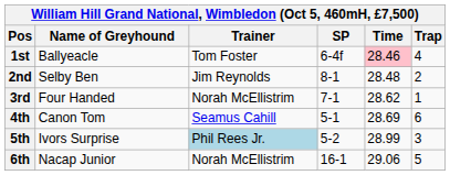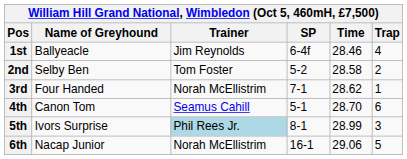 <table class="wikitable">
 <tr>
 <th colspan="6"><a href='#'>William Hill Grand National</a>, <a href='#'>Wimbledon</a> (Oct 5, 460mH, £7,500)</th>
 </tr>
 <tr>
 <th width=30>Pos</th>
 <th width=180>Name of Greyhound</th>
 <th width=150>Trainer</th>
 <th width=50>SP</th>
 <th width=50>Time</th>
 <th width=30>Trap</th>
 </tr>
 <tr>
 <th>1st</th>
 <td>Ballyeacle</td>
-<td>Tom Foster</td>
+<td>Jim Reynolds</td>
 <td>6-4f</td>
-<td style="background: pink;">28.46</td>
+<td>28.46</td>
 <td>4</td>
 </tr>
 <tr>
 <th>2nd</th>
 <td>Selby Ben</td>
-<td>Jim Reynolds</td>
-<td>8-1</td>
-<td>28.48</td>
+<td>Tom Foster</td>
+<td>5-2</td>
+<td>28.58</td>
 <td>2</td>
 </tr>
 <tr>
 <th>3rd</th>
 <td>Four Handed</td>
 <td>Norah McEllistrim</td>
 <td>7-1</td>
 <td>28.62</td>
 <td>1</td>
 </tr>
 <tr>
 <th>4th</th>
 <td>Canon Tom</td>
 <td><a href='#'>Seamus Cahill</a></td>
 <td>5-1</td>
-<td>28.69</td>
+<td>28.70</td>
 <td>6</td>
 </tr>
 <tr>
 <th>5th</th>
 <td>Ivors Surprise</td>
 <td style="background: lightblue;">Phil Rees Jr.</td>
-<td>5-2</td>
+<td>8-1</td>
 <td>28.99</td>
 <td>3</td>
 </tr>
 <tr>
 <th>6th</th>
 <td>Nacap Junior</td>
 <td>Norah McEllistrim</td>
 <td>16-1</td>
 <td>29.06</td>
 <td>5</td>
 </tr>
 </table>
